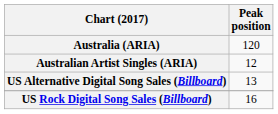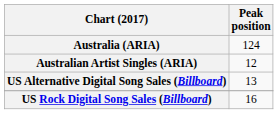 <table class="wikitable plainrowheaders" style="text-align:center">
 <tr>
 <th scope="col">Chart (2017)</th>
 <th scope="col">Peak<br>position</th>
 </tr>
 <tr>
 <th scope="row">Australia (ARIA)</th>
-<td>120</td>
+<td>124</td>
 </tr>
 <tr>
 <th scope="row">Australian Artist Singles (ARIA)</th>
 <td>12</td>
 </tr>
 <tr>
 <th scope="row">US Alternative Digital Song Sales (<em><a href='#'>Billboard</a></em>)</th>
 <td>13</td>
 </tr>
 <tr>
 </tr>
 <tr>
 <th scope="row">US <a href='#'>Rock Digital Song Sales</a> (<em><a href='#'>Billboard</a></em>)</th>
 <td>16</td>
 </tr>
 </table>
